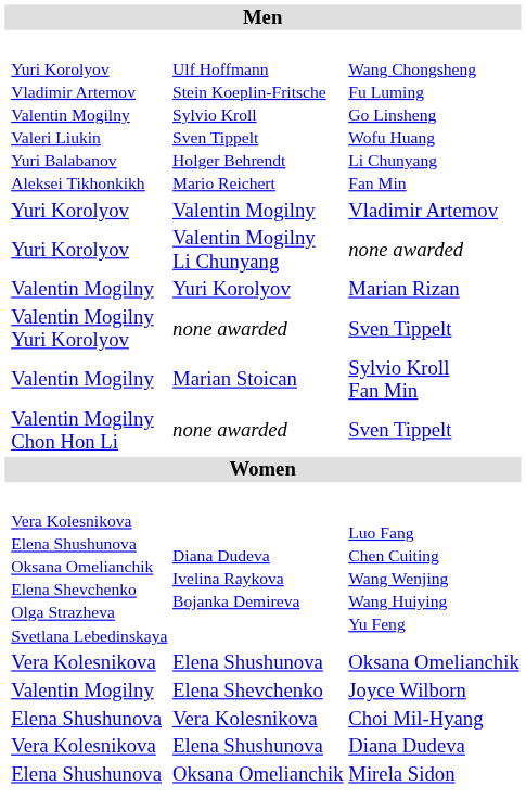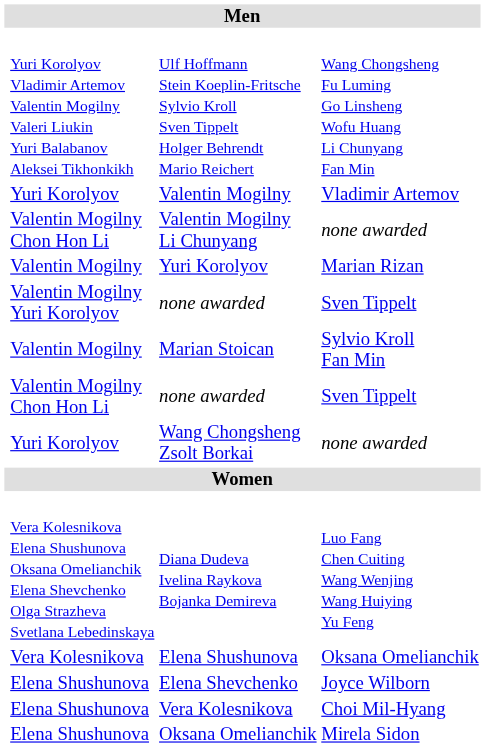 <table>
 <tr style="background:#dfdfdf;">
 <td colspan="4" style="text-align:center;"><strong>Men</strong></td>
 </tr>
 <tr>
 <th scope=row style="text-align:left"><br></th>
 <td><br><small><a href='#'>Yuri Korolyov</a><br><a href='#'>Vladimir Artemov</a><br><a href='#'>Valentin Mogilny</a><br><a href='#'>Valeri Liukin</a><br><a href='#'>Yuri Balabanov</a><br><a href='#'>Aleksei Tikhonkikh</a></small></td>
 <td><br><small><a href='#'>Ulf Hoffmann</a><br><a href='#'>Stein Koeplin-Fritsche</a><br><a href='#'>Sylvio Kroll</a><br><a href='#'>Sven Tippelt</a><br><a href='#'>Holger Behrendt</a> <br> <a href='#'>Mario Reichert</a></small></td>
 <td><br><small><a href='#'>Wang Chongsheng</a><br><a href='#'>Fu Luming</a><br><a href='#'>Go Linsheng</a><br><a href='#'>Wofu Huang</a><br><a href='#'>Li Chunyang</a><br><a href='#'>Fan Min</a></small></td>
 </tr>
 <tr>
 <th scope=row style="text-align:left"><br></th>
 <td> <a href='#'>Yuri Korolyov</a></td>
 <td> <a href='#'>Valentin Mogilny</a></td>
 <td> <a href='#'>Vladimir Artemov</a></td>
 </tr>
 <tr>
 <th scope=row style="text-align:left"><br></th>
-<td> <a href='#'>Yuri Korolyov</a></td>
+<td> <a href='#'>Valentin Mogilny</a> <br> <a href='#'>Chon Hon Li</a></td>
 <td> <a href='#'>Valentin Mogilny</a> <br><a href='#'>Li Chunyang</a></td>
 <td><em>none awarded</em></td>
 </tr>
 <tr>
 <th scope=row style="text-align:left"><br></th>
 <td> <a href='#'>Valentin Mogilny</a></td>
 <td> <a href='#'>Yuri Korolyov</a></td>
 <td> <a href='#'>Marian Rizan</a></td>
 </tr>
 <tr>
 <th scope=row style="text-align:left"><br></th>
 <td> <a href='#'>Valentin Mogilny</a> <br> <a href='#'>Yuri Korolyov</a></td>
 <td><em>none awarded</em></td>
 <td> <a href='#'>Sven Tippelt</a></td>
 </tr>
 <tr>
 <th scope=row style="text-align:left"><br></th>
 <td> <a href='#'>Valentin Mogilny</a></td>
 <td> <a href='#'>Marian Stoican</a></td>
 <td> <a href='#'>Sylvio Kroll</a> <br><a href='#'>Fan Min</a></td>
 </tr>
 <tr>
 <th scope=row style="text-align:left"><br></th>
 <td> <a href='#'>Valentin Mogilny</a> <br> <a href='#'>Chon Hon Li</a></td>
 <td><em>none awarded</em></td>
 <td><a href='#'>Sven Tippelt</a></td>
 </tr>
+<tr>
+<th scope=row style="text-align:left"><br></th>
+<td> <a href='#'>Yuri Korolyov</a></td>
+<td> <a href='#'>Wang Chongsheng</a> <br> <a href='#'>Zsolt Borkai</a></td>
+<td><em>none awarded</em></td>
+</tr>
 <tr style="background:#dfdfdf;">
 <td colspan="4" style="text-align:center;"><strong>Women</strong></td>
 </tr>
 <tr>
 <th scope=row style="text-align:left"><br></th>
 <td><br><small><a href='#'>Vera Kolesnikova</a><br><a href='#'>Elena Shushunova</a><br><a href='#'>Oksana Omelianchik</a><br><a href='#'>Elena Shevchenko</a><br><a href='#'>Olga Strazheva</a><br><a href='#'>Svetlana Lebedinskaya</a><br></small></td>
 <td><br><small><a href='#'>Diana Dudeva</a><br><a href='#'>Ivelina Raykova</a><br><a href='#'>Bojanka Demireva</a><br></small></td>
 <td><br><small><a href='#'>Luo Fang</a><br><a href='#'>Chen Cuiting</a><br> <a href='#'>Wang Wenjing</a><br><a href='#'>Wang Huiying</a><br><a href='#'>Yu Feng</a></small></td>
 </tr>
 <tr>
 <th scope=row style="text-align:left"><br></th>
 <td> <a href='#'>Vera Kolesnikova</a></td>
 <td> <a href='#'>Elena Shushunova</a></td>
 <td> <a href='#'>Oksana Omelianchik</a></td>
 </tr>
 <tr>
 <th scope=row style="text-align:left"><br></th>
-<td> <a href='#'>Valentin Mogilny</a></td>
+<td> <a href='#'>Elena Shushunova</a></td>
 <td> <a href='#'>Elena Shevchenko</a></td>
 <td> <a href='#'>Joyce Wilborn</a></td>
 </tr>
 <tr>
 <th scope=row style="text-align:left"><br></th>
 <td> <a href='#'>Elena Shushunova</a></td>
 <td> <a href='#'>Vera Kolesnikova</a></td>
 <td> <a href='#'>Choi Mil-Hyang</a></td>
 </tr>
 <tr>
 <th scope=row style="text-align:left"><br></th>
-<td> <a href='#'>Vera Kolesnikova</a></td>
-<td> <a href='#'>Elena Shushunova</a></td>
-<td> <a href='#'>Diana Dudeva</a></td>
-</tr>
-<tr>
-<th scope=row style="text-align:left"><br></th>
 <td> <a href='#'>Elena Shushunova</a></td>
 <td> <a href='#'>Oksana Omelianchik</a></td>
 <td> <a href='#'>Mirela Sidon</a></td>
 </tr>
 </table>
